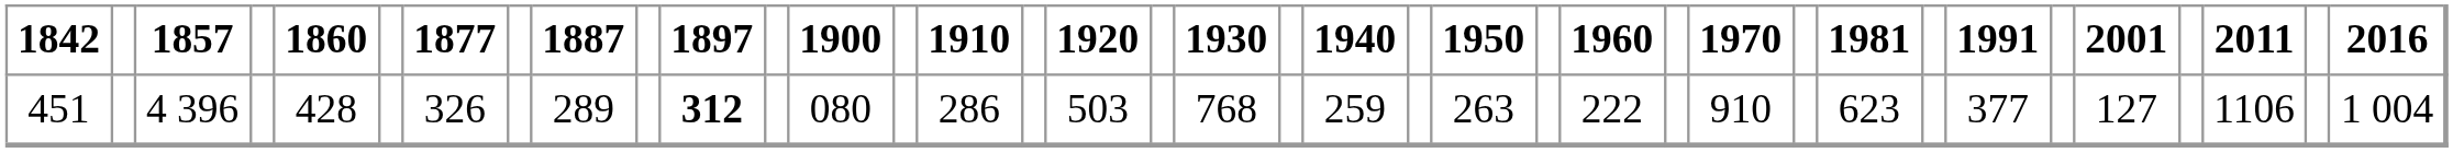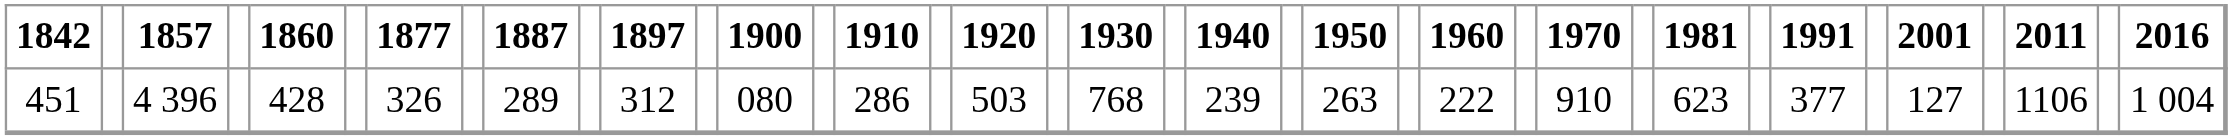 <table align="center" rules="all" cellspacing="0" cellpadding="4" style="border: 1px solid #999; border-right: 2px solid #999; border-bottom:2px solid #999">
 <tr>
 <th>1842</th>
 <th></th>
 <th>1857</th>
 <th></th>
 <th>1860</th>
 <th></th>
 <th>1877</th>
 <th></th>
 <th>1887</th>
 <th></th>
 <th>1897</th>
 <th></th>
 <th>1900</th>
 <th></th>
 <th>1910</th>
 <th></th>
 <th>1920</th>
 <th></th>
 <th>1930</th>
 <th></th>
 <th>1940</th>
 <th></th>
 <th>1950</th>
 <th></th>
 <th>1960</th>
 <th></th>
 <th>1970</th>
 <th></th>
 <th>1981</th>
 <th></th>
 <th>1991</th>
 <th></th>
 <th>2001</th>
 <th></th>
 <th>2011</th>
 <th></th>
 <th>2016</th>
 </tr>
 <tr>
 <td align=center>451</td>
 <td></td>
 <td align=center>4 396</td>
 <td></td>
 <td align=center>428</td>
 <td></td>
 <td align=center>326</td>
 <td></td>
 <td align=center>289</td>
 <td></td>
-<td align=center><strong>312</strong></td>
+<td align=center>312</td>
 <td></td>
 <td align=center>080</td>
 <td></td>
 <td align=center>286</td>
 <td></td>
 <td align=center>503</td>
 <td></td>
 <td align=center>768</td>
 <td></td>
-<td align=center>259</td>
+<td align=center>239</td>
 <td></td>
 <td align=center>263</td>
 <td></td>
 <td align=center>222</td>
 <td></td>
 <td align=center>910</td>
 <td></td>
 <td align=center>623</td>
 <td></td>
 <td align=center>377</td>
 <td></td>
 <td align=center>127</td>
 <td></td>
 <td align=center>1106</td>
 <td></td>
 <td align=center>1 004</td>
 </tr>
 </table>
